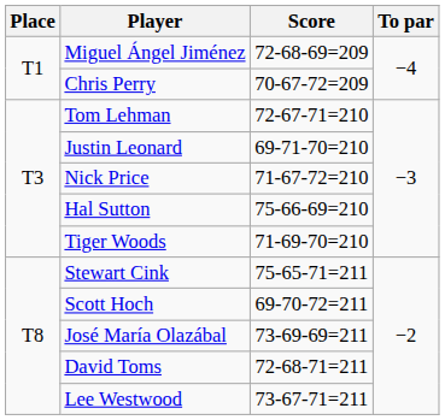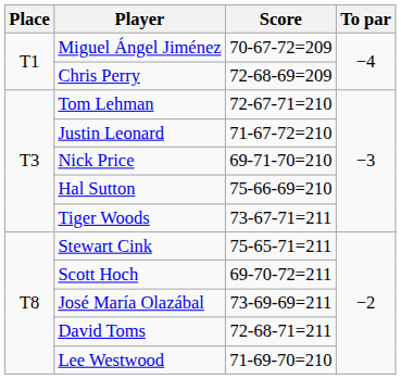 <table class="wikitable">
 <tr>
 <th>Place</th>
 <th>Player</th>
 <th>Score</th>
 <th>To par</th>
 </tr>
 <tr>
 <td rowspan="2" align=center>T1</td>
 <td> <a href='#'>Miguel Ángel Jiménez</a></td>
-<td align=center>72-68-69=209</td>
+<td align=center>70-67-72=209</td>
 <td rowspan="2" align=center>−4</td>
 </tr>
 <tr>
 <td> <a href='#'>Chris Perry</a></td>
-<td align=center>70-67-72=209</td>
+<td align=center>72-68-69=209</td>
 </tr>
 <tr>
 <td rowspan="5" align=center>T3</td>
 <td> <a href='#'>Tom Lehman</a></td>
 <td align=center>72-67-71=210</td>
 <td rowspan="5" align=center>−3</td>
 </tr>
 <tr>
 <td> <a href='#'>Justin Leonard</a></td>
-<td align=center>69-71-70=210</td>
+<td align=center>71-67-72=210</td>
 </tr>
 <tr>
 <td> <a href='#'>Nick Price</a></td>
-<td align=center>71-67-72=210</td>
+<td align=center>69-71-70=210</td>
 </tr>
 <tr>
 <td> <a href='#'>Hal Sutton</a></td>
 <td align=center>75-66-69=210</td>
 </tr>
 <tr>
 <td> <a href='#'>Tiger Woods</a></td>
-<td align=center>71-69-70=210</td>
+<td align=center>73-67-71=211</td>
 </tr>
 <tr>
 <td rowspan="5" align=center>T8</td>
 <td> <a href='#'>Stewart Cink</a></td>
 <td align=center>75-65-71=211</td>
 <td rowspan="5" align=center>−2</td>
 </tr>
 <tr>
 <td> <a href='#'>Scott Hoch</a></td>
 <td align=center>69-70-72=211</td>
 </tr>
 <tr>
 <td> <a href='#'>José María Olazábal</a></td>
 <td align=center>73-69-69=211</td>
 </tr>
 <tr>
 <td> <a href='#'>David Toms</a></td>
 <td align=center>72-68-71=211</td>
 </tr>
 <tr>
 <td> <a href='#'>Lee Westwood</a></td>
-<td align=center>73-67-71=211</td>
+<td align=center>71-69-70=210</td>
 </tr>
 </table>
